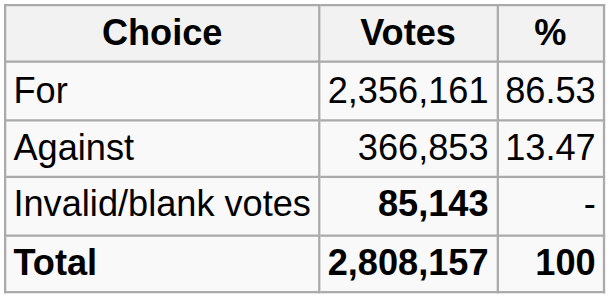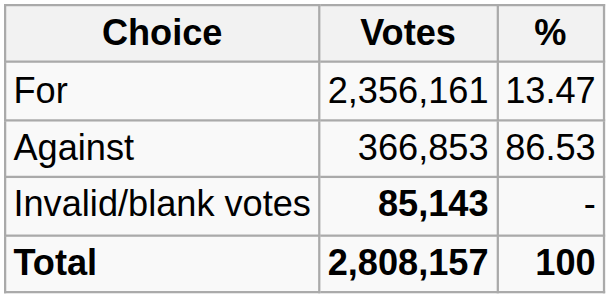 <table class=wikitable style=text-align:right>
 <tr>
 <th>Choice</th>
 <th>Votes</th>
 <th>%</th>
 </tr>
 <tr>
 <td align=left>For</td>
 <td>2,356,161</td>
-<td>86.53</td>
+<td>13.47</td>
 </tr>
 <tr>
 <td align=left>Against</td>
 <td>366,853</td>
-<td>13.47</td>
+<td>86.53</td>
 </tr>
 <tr>
 <td align=left>Invalid/blank votes</td>
 <td><strong>85,143</strong></td>
 <td>-</td>
 </tr>
 <tr>
 <td align=left><strong>Total</strong></td>
 <td><strong>2,808,157</strong></td>
 <td><strong>100</strong></td>
 </tr>
 </table>
